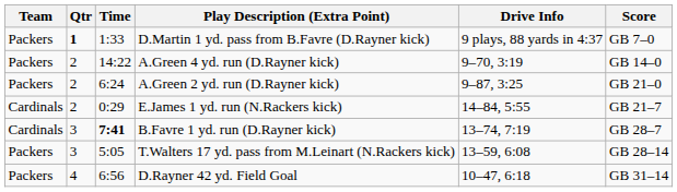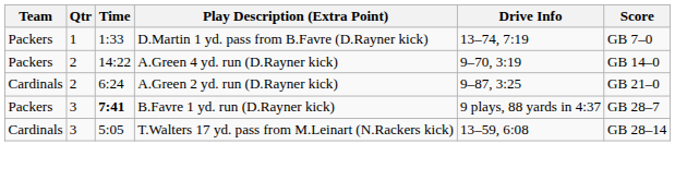 <table class="wikitable">
 <tr>
 <th>Team</th>
 <th>Qtr</th>
 <th>Time</th>
 <th>Play Description (Extra Point)</th>
 <th>Drive Info</th>
 <th>Score</th>
 </tr>
 <tr>
 <td>Packers</td>
-<td><strong>1</strong></td>
+<td>1</td>
 <td>1:33</td>
 <td>D.Martin 1 yd. pass from B.Favre (D.Rayner kick)</td>
-<td>9 plays, 88 yards in 4:37</td>
+<td>13–74, 7:19</td>
 <td>GB 7–0</td>
 </tr>
 <tr>
 <td>Packers</td>
 <td>2</td>
 <td>14:22</td>
 <td>A.Green 4 yd. run (D.Rayner kick)</td>
 <td>9–70, 3:19</td>
 <td>GB 14–0</td>
 </tr>
 <tr>
-<td>Packers</td>
+<td>Cardinals</td>
 <td>2</td>
 <td>6:24</td>
 <td>A.Green 2 yd. run (D.Rayner kick)</td>
 <td>9–87, 3:25</td>
 <td>GB 21–0</td>
 </tr>
 <tr>
-<td>Cardinals</td>
-<td>2</td>
-<td>0:29</td>
-<td>E.James 1 yd. run (N.Rackers kick)</td>
-<td>14–84, 5:55</td>
-<td>GB 21–7</td>
+<td>Packers</td>
+<td>3</td>
+<td><strong>7:41</strong></td>
+<td>B.Favre 1 yd. run (D.Rayner kick)</td>
+<td>9 plays, 88 yards in 4:37</td>
+<td>GB 28–7</td>
 </tr>
 <tr>
 <td>Cardinals</td>
-<td>3</td>
-<td><strong>7:41</strong></td>
-<td>B.Favre 1 yd. run (D.Rayner kick)</td>
-<td>13–74, 7:19</td>
-<td>GB 28–7</td>
-</tr>
-<tr>
-<td>Packers</td>
 <td>3</td>
 <td>5:05</td>
 <td>T.Walters 17 yd. pass from M.Leinart (N.Rackers kick)</td>
 <td>13–59, 6:08</td>
 <td>GB 28–14</td>
 </tr>
-<tr>
-<td>Packers</td>
-<td>4</td>
-<td>6:56</td>
-<td>D.Rayner 42 yd. Field Goal</td>
-<td>10–47, 6:18</td>
-<td>GB 31–14</td>
-</tr>
 </table>
